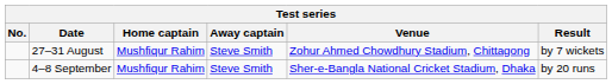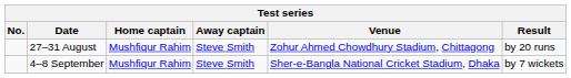 <table class="wikitable">
 <tr>
 <th colspan="6">Test series</th>
 </tr>
 <tr>
 <th>No.</th>
 <th>Date</th>
 <th>Home captain</th>
 <th>Away captain</th>
 <th>Venue</th>
 <th>Result</th>
 </tr>
 <tr>
 <td></td>
 <td>27–31 August</td>
 <td><a href='#'>Mushfiqur Rahim</a></td>
 <td><a href='#'>Steve Smith</a></td>
 <td><a href='#'>Zohur Ahmed Chowdhury Stadium</a>, <a href='#'>Chittagong</a></td>
-<td> by 7 wickets</td>
+<td> by 20 runs</td>
 </tr>
 <tr>
 <td></td>
 <td>4–8 September</td>
 <td><a href='#'>Mushfiqur Rahim</a></td>
 <td><a href='#'>Steve Smith</a></td>
 <td><a href='#'>Sher-e-Bangla National Cricket Stadium</a>, <a href='#'>Dhaka</a></td>
-<td> by 20 runs</td>
+<td> by 7 wickets</td>
 </tr>
 </table>
